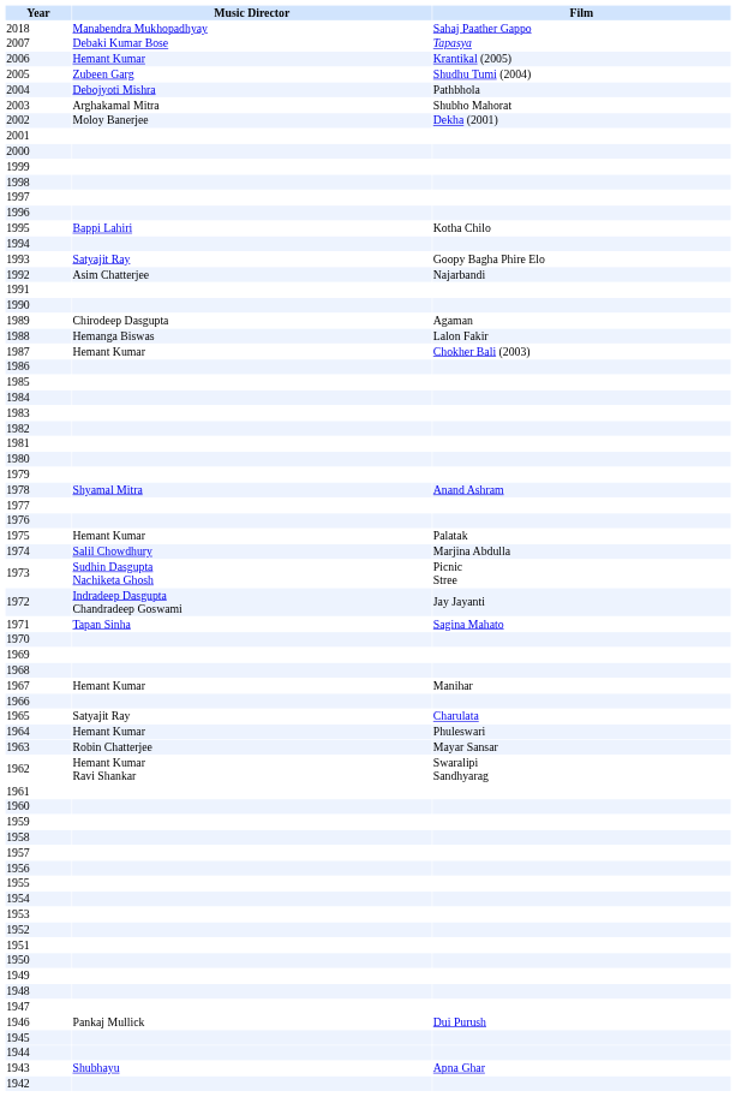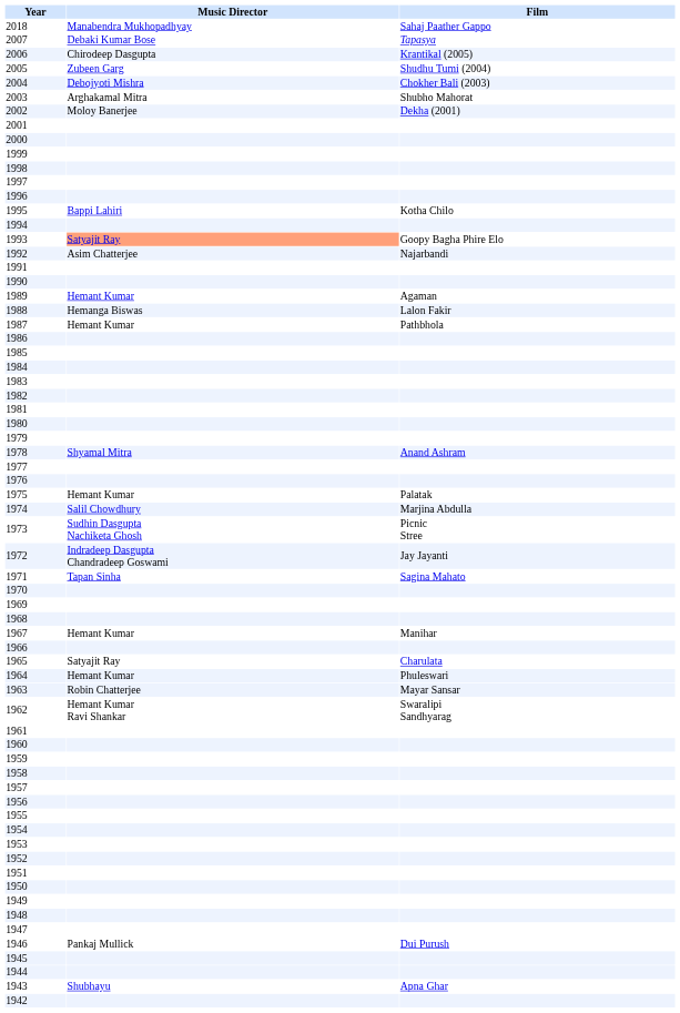 <table cellspacing="1" cellpadding="1" border="0" width="50%">
 <tr bgcolor="#d1e4fd">
 <th>Year</th>
 <th>Music Director</th>
 <th>Film</th>
 </tr>
 <tr>
 <td>2018</td>
 <td><a href='#'>Manabendra Mukhopadhyay</a></td>
 <td><a href='#'>Sahaj Paather Gappo</a></td>
 </tr>
 <tr>
 <td>2007</td>
 <td><a href='#'>Debaki Kumar Bose</a></td>
 <td><em><a href='#'>Tapasya</a></em></td>
 </tr>
 <tr bgcolor=#edf3fe>
 <td>2006</td>
-<td><a href='#'>Hemant Kumar</a></td>
+<td>Chirodeep Dasgupta</td>
 <td><a href='#'>Krantikal</a> (2005)</td>
 </tr>
 <tr>
 <td>2005</td>
 <td><a href='#'>Zubeen Garg</a></td>
 <td><a href='#'>Shudhu Tumi</a> (2004)</td>
 </tr>
 <tr bgcolor=#edf3fe>
 <td>2004</td>
 <td><a href='#'>Debojyoti Mishra</a></td>
-<td>Pathbhola</td>
+<td><a href='#'>Chokher Bali</a> (2003)</td>
 </tr>
 <tr>
 <td>2003</td>
 <td>Arghakamal Mitra</td>
 <td>Shubho Mahorat</td>
 </tr>
 <tr bgcolor=#edf3fe>
 <td>2002</td>
 <td>Moloy Banerjee</td>
 <td><a href='#'>Dekha</a> (2001)</td>
 </tr>
 <tr>
 <td>2001</td>
 <td></td>
 <td></td>
 </tr>
 <tr bgcolor=#edf3fe>
 <td>2000</td>
 <td></td>
 <td></td>
 </tr>
 <tr>
 <td>1999</td>
 <td></td>
 <td></td>
 </tr>
 <tr bgcolor=#edf3fe>
 <td>1998</td>
 <td></td>
 <td></td>
 </tr>
 <tr>
 <td>1997</td>
 <td></td>
 <td></td>
 </tr>
 <tr bgcolor=#edf3fe>
 <td>1996</td>
 <td></td>
 <td></td>
 </tr>
 <tr>
 <td>1995</td>
 <td><a href='#'>Bappi Lahiri</a></td>
 <td>Kotha Chilo</td>
 </tr>
 <tr bgcolor=#edf3fe>
 <td>1994</td>
 <td></td>
 <td></td>
 </tr>
 <tr>
 <td>1993</td>
-<td><a href='#'>Satyajit Ray</a></td>
+<td style="background: lightsalmon;"><a href='#'>Satyajit Ray</a></td>
 <td>Goopy Bagha Phire Elo</td>
 </tr>
 <tr bgcolor=#edf3fe>
 <td>1992</td>
 <td>Asim Chatterjee</td>
 <td>Najarbandi</td>
 </tr>
 <tr>
 <td>1991</td>
 <td></td>
 <td></td>
 </tr>
 <tr bgcolor=#edf3fe>
 <td>1990</td>
 <td></td>
 <td></td>
 </tr>
 <tr>
 <td>1989</td>
-<td>Chirodeep Dasgupta</td>
+<td><a href='#'>Hemant Kumar</a></td>
 <td>Agaman</td>
 </tr>
 <tr bgcolor=#edf3fe>
 <td>1988</td>
 <td>Hemanga Biswas</td>
 <td>Lalon Fakir</td>
 </tr>
 <tr>
 <td>1987</td>
 <td>Hemant Kumar</td>
-<td><a href='#'>Chokher Bali</a> (2003)</td>
+<td>Pathbhola</td>
 </tr>
 <tr bgcolor=#edf3fe>
 <td>1986</td>
 <td></td>
 <td></td>
 </tr>
 <tr>
 <td>1985</td>
 <td></td>
 <td></td>
 </tr>
 <tr bgcolor=#edf3fe>
 <td>1984</td>
 <td></td>
 <td></td>
 </tr>
 <tr>
 <td>1983</td>
 <td></td>
 <td></td>
 </tr>
 <tr bgcolor=#edf3fe>
 <td>1982</td>
 <td></td>
 <td></td>
 </tr>
 <tr>
 <td>1981</td>
 <td></td>
 <td></td>
 </tr>
 <tr bgcolor=#edf3fe>
 <td>1980</td>
 <td></td>
 <td></td>
 </tr>
 <tr>
 <td>1979</td>
 <td></td>
 <td></td>
 </tr>
 <tr bgcolor=#edf3fe>
 <td>1978</td>
 <td><a href='#'>Shyamal Mitra</a></td>
 <td><a href='#'>Anand Ashram</a></td>
 </tr>
 <tr>
 <td>1977</td>
 <td></td>
 <td></td>
 </tr>
 <tr bgcolor=#edf3fe>
 <td>1976</td>
 <td></td>
 <td></td>
 </tr>
 <tr>
 <td>1975</td>
 <td>Hemant Kumar</td>
 <td>Palatak</td>
 </tr>
 <tr bgcolor=#edf3fe>
 <td>1974</td>
 <td><a href='#'>Salil Chowdhury</a></td>
 <td>Marjina Abdulla</td>
 </tr>
 <tr>
 <td>1973</td>
 <td><a href='#'>Sudhin Dasgupta</a> <br><a href='#'>Nachiketa Ghosh</a></td>
 <td>Picnic <br> Stree</td>
 </tr>
 <tr bgcolor=#edf3fe>
 <td>1972</td>
 <td><a href='#'>Indradeep Dasgupta</a> <br>Chandradeep Goswami</td>
 <td>Jay Jayanti</td>
 </tr>
 <tr>
 <td>1971</td>
 <td><a href='#'>Tapan Sinha</a></td>
 <td><a href='#'>Sagina Mahato</a></td>
 </tr>
 <tr bgcolor=#edf3fe>
 <td>1970</td>
 <td></td>
 <td></td>
 </tr>
 <tr>
 <td>1969</td>
 <td></td>
 <td></td>
 </tr>
 <tr bgcolor=#edf3fe>
 <td>1968</td>
 <td></td>
 <td></td>
 </tr>
 <tr>
 <td>1967</td>
 <td>Hemant Kumar</td>
 <td>Manihar</td>
 </tr>
 <tr bgcolor=#edf3fe>
 <td>1966</td>
 <td></td>
 <td></td>
 </tr>
 <tr>
 <td>1965</td>
 <td>Satyajit Ray</td>
 <td><a href='#'>Charulata</a></td>
 </tr>
 <tr bgcolor=#edf3fe>
 <td>1964</td>
 <td>Hemant Kumar</td>
 <td>Phuleswari</td>
 </tr>
 <tr bgcolor=#edf3fe>
 <td>1963</td>
 <td>Robin Chatterjee</td>
 <td>Mayar Sansar</td>
 </tr>
 <tr>
 <td>1962</td>
 <td>Hemant Kumar <br>Ravi Shankar</td>
 <td>Swaralipi <br>Sandhyarag</td>
 </tr>
 <tr>
 <td>1961</td>
 <td></td>
 <td></td>
 </tr>
 <tr bgcolor=#edf3fe>
 <td>1960</td>
 <td></td>
 <td></td>
 </tr>
 <tr>
 <td>1959</td>
 <td></td>
 <td></td>
 </tr>
 <tr bgcolor=#edf3fe>
 <td>1958</td>
 <td></td>
 <td></td>
 </tr>
 <tr>
 <td>1957</td>
 <td></td>
 <td></td>
 </tr>
 <tr bgcolor=#edf3fe>
 <td>1956</td>
 <td></td>
 <td></td>
 </tr>
 <tr>
 <td>1955</td>
 <td></td>
 <td></td>
 </tr>
 <tr bgcolor=#edf3fe>
 <td>1954</td>
 <td></td>
 <td></td>
 </tr>
 <tr>
 <td>1953</td>
 <td></td>
 <td></td>
 </tr>
 <tr bgcolor=#edf3fe>
 <td>1952</td>
 <td></td>
 <td></td>
 </tr>
 <tr>
 <td>1951</td>
 <td></td>
 <td></td>
 </tr>
 <tr bgcolor=#edf3fe>
 <td>1950</td>
 <td></td>
 <td></td>
 </tr>
 <tr>
 <td>1949</td>
 <td></td>
 <td></td>
 </tr>
 <tr bgcolor=#edf3fe>
 <td>1948</td>
 <td></td>
 <td></td>
 </tr>
 <tr>
 <td>1947</td>
 <td></td>
 </tr>
 <tr>
 <td>1946</td>
 <td>Pankaj Mullick</td>
 <td><a href='#'>Dui Purush</a></td>
 </tr>
 <tr bgcolor=#edf3fe>
 <td>1945</td>
 <td></td>
 <td></td>
 </tr>
 <tr bgcolor=#edf3fe>
 <td>1944</td>
 <td></td>
 <td></td>
 </tr>
 <tr>
 <td>1943</td>
 <td><a href='#'>Shubhayu</a></td>
 <td><a href='#'>Apna Ghar</a></td>
 </tr>
 <tr bgcolor=#edf3fe>
 <td>1942</td>
 <td></td>
 <td></td>
 </tr>
 </table>
